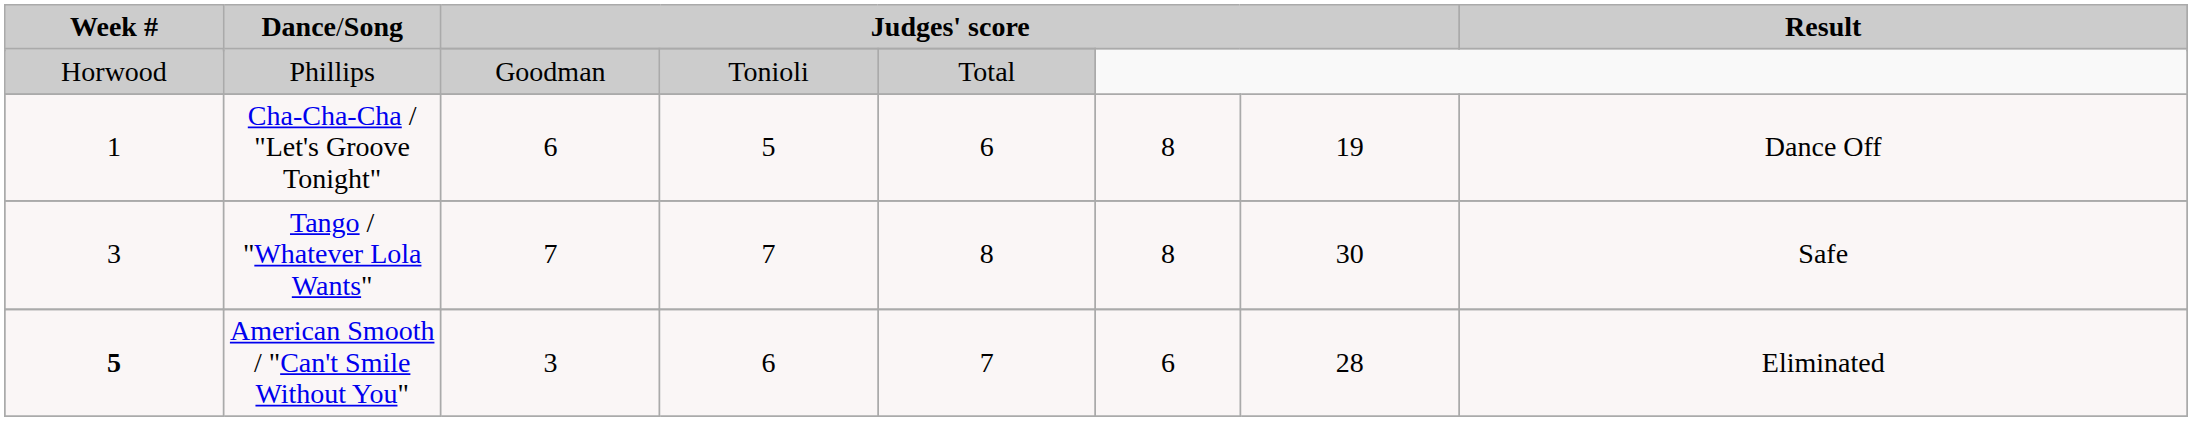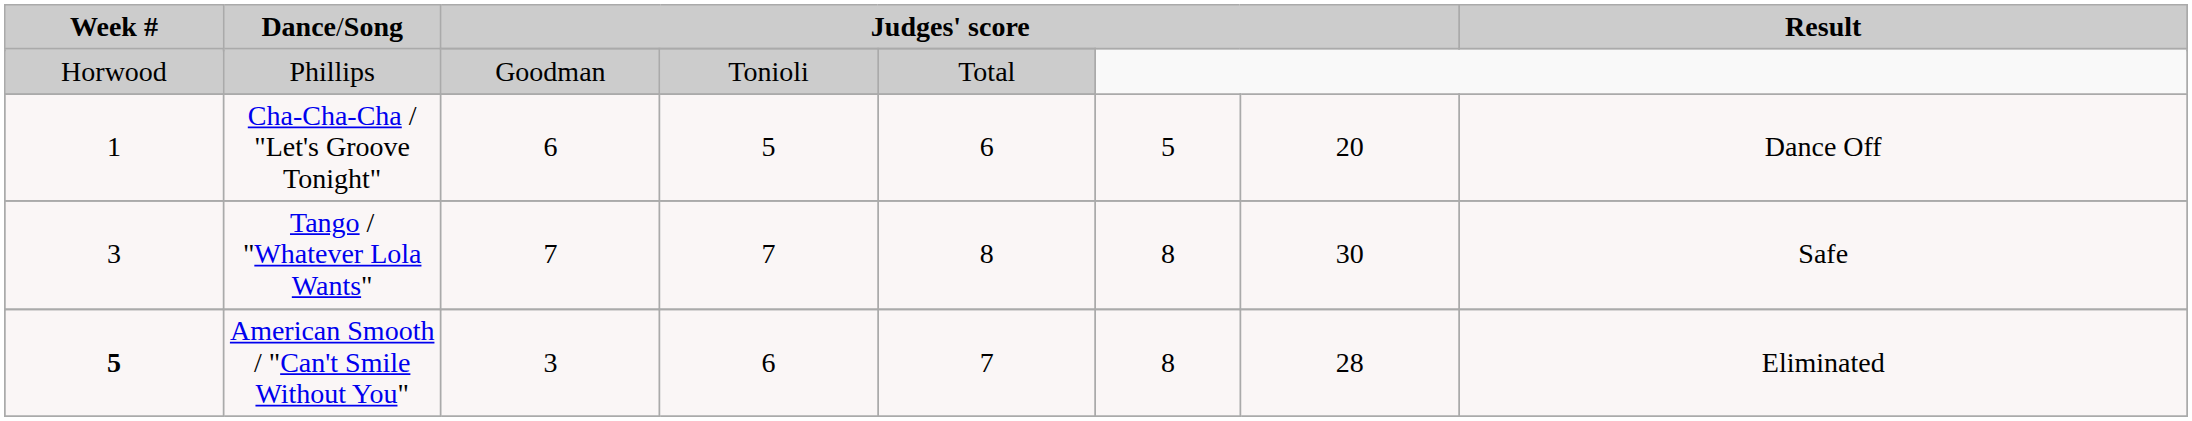 <table class="wikitable" align="left".>
 <tr>
 <td rowspan="2" bgcolor="CCCCCC" align="Center"><strong>Week #</strong></td>
 <td rowspan="2" bgcolor="CCCCCC" align="Center"><strong>Dance</strong>/<strong>Song</strong></td>
 <td colspan="5" bgcolor="CCCCCC" align="Center"><strong>Judges' score</strong></td>
 <td rowspan="2" bgcolor="CCCCCC" align="Center"><strong>Result</strong></td>
 </tr>
 <tr>
 </tr>
 <tr>
 <td bgcolor="CCCCCC" width="10%" align="center">Horwood</td>
 <td bgcolor="CCCCCC" width="10%" align="center">Phillips</td>
 <td bgcolor="CCCCCC" width="10%" align="center">Goodman</td>
 <td bgcolor="CCCCCC" width="10%" align="center">Tonioli</td>
 <td bgcolor="CCCCCC" width="10%" align="center">Total</td>
 </tr>
 <tr>
 </tr>
 <tr>
 <td align="center" bgcolor="FAF6F6">1</td>
 <td align="center" bgcolor="FAF6F6"><a href='#'>Cha-Cha-Cha</a> / "Let's Groove Tonight"</td>
 <td align="center" bgcolor="FAF6F6">6</td>
 <td align="center" bgcolor="FAF6F6">5</td>
 <td align="center" bgcolor="FAF6F6">6</td>
-<td align="center" bgcolor="FAF6F6">8</td>
-<td align="center" bgcolor="FAF6F6">19</td>
+<td align="center" bgcolor="FAF6F6">5</td>
+<td align="center" bgcolor="FAF6F6">20</td>
 <td align="center" bgcolor="FAF6F6">Dance Off</td>
 </tr>
 <tr>
 </tr>
 <tr>
 <td align="center" bgcolor="FAF6F6">3</td>
 <td align="center" bgcolor="FAF6F6"><a href='#'>Tango</a> / "<a href='#'>Whatever Lola Wants</a>"</td>
 <td align="center" bgcolor="FAF6F6">7</td>
 <td align="center" bgcolor="FAF6F6">7</td>
 <td align="center" bgcolor="FAF6F6">8</td>
 <td align="center" bgcolor="FAF6F6">8</td>
 <td align="center" bgcolor="FAF6F6">30</td>
 <td align="center" bgcolor="FAF6F6">Safe</td>
 </tr>
 <tr>
 </tr>
 <tr>
 <td align="center" bgcolor="FAF6F6"><strong>5</strong></td>
 <td align="center" bgcolor="FAF6F6"><a href='#'>American Smooth</a> / "<a href='#'>Can't Smile Without You</a>"</td>
 <td align="center" bgcolor="FAF6F6">3</td>
 <td align="center" bgcolor="FAF6F6">6</td>
 <td align="center" bgcolor="FAF6F6">7</td>
-<td align="center" bgcolor="FAF6F6">6</td>
+<td align="center" bgcolor="FAF6F6">8</td>
 <td align="center" bgcolor="FAF6F6">28</td>
 <td align="center" bgcolor="FAF6F6">Eliminated</td>
 </tr>
 </table>
